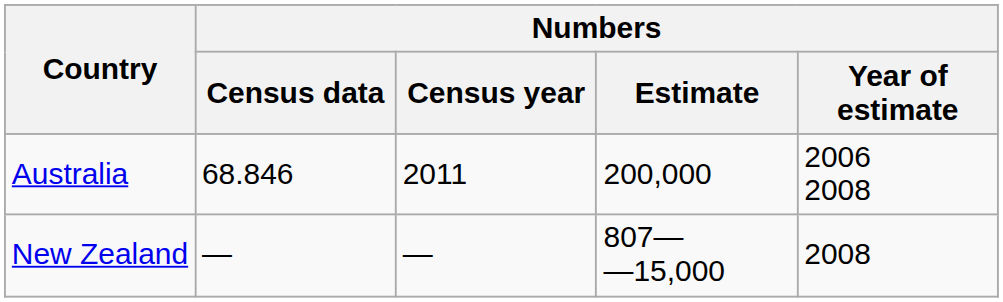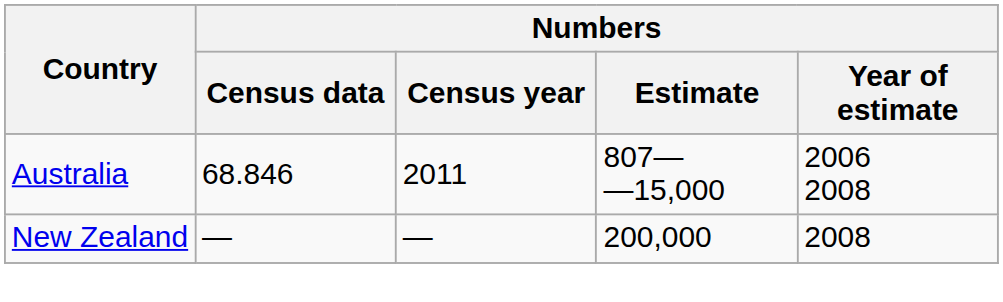 <table class="wikitable">
 <tr>
 <th rowspan=2>Country</th>
 <th colspan=4>Numbers</th>
 </tr>
 <tr>
 <th style="width:100px">Census data</th>
 <th style="width:100px">Census year</th>
 <th style="width:100px">Estimate</th>
 <th style="width:100px">Year of estimate</th>
 </tr>
 <tr>
 <td><a href='#'>Australia</a></td>
 <td>68.846</td>
 <td>2011</td>
-<td>200,000</td>
+<td>807—<br>—15,000</td>
 <td>2006<br>2008</td>
 </tr>
 <tr>
 <td><a href='#'>New Zealand</a></td>
 <td>—</td>
 <td>—</td>
-<td>807—<br>—15,000</td>
+<td>200,000</td>
 <td>2008</td>
 </tr>
 </table>
